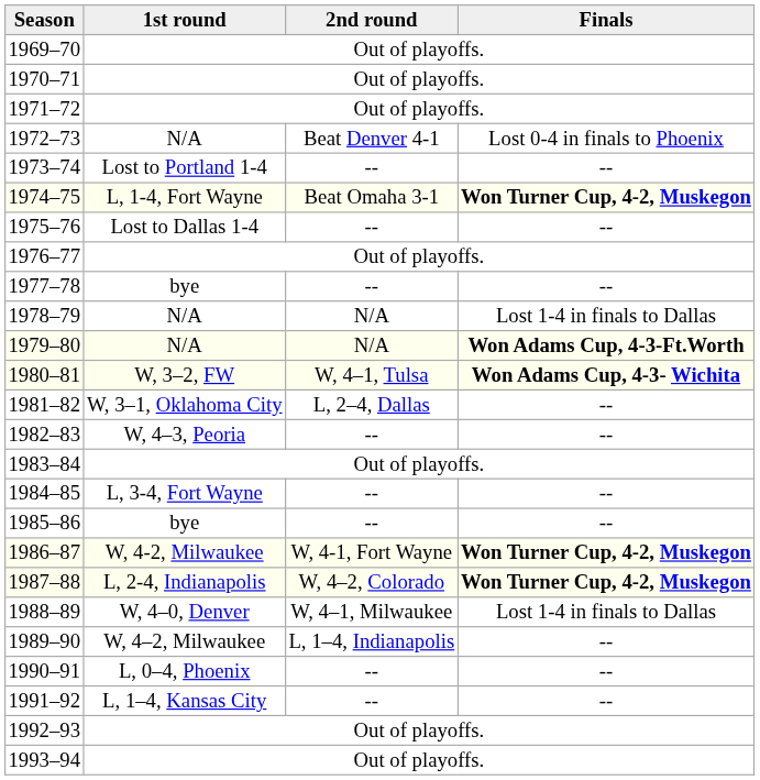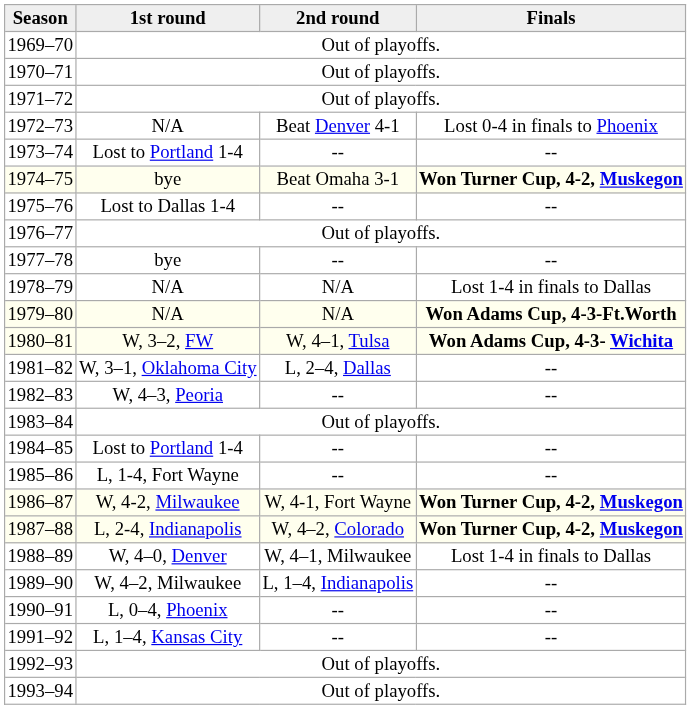 <table border="1" cellpadding="2" cellspacing="1" style="border: 1px #aaaaaa solid; border-collapse: collapse;">
 <tr bgcolor="#efefef">
 <th>Season</th>
 <th>1st round</th>
 <th>2nd round</th>
 <th>Finals</th>
 </tr>
 <tr align="center">
 <td>1969–70</td>
 <td colspan="5">Out of playoffs.</td>
 </tr>
 <tr align="center">
 <td>1970–71</td>
 <td colspan="5">Out of playoffs.</td>
 </tr>
 <tr align="center">
 <td>1971–72</td>
 <td colspan="5">Out of playoffs.</td>
 </tr>
 <tr align="center">
 <td>1972–73</td>
 <td>N/A</td>
 <td>Beat <a href='#'>Denver</a> 4-1</td>
 <td>Lost 0-4 in finals to <a href='#'>Phoenix</a></td>
 </tr>
 <tr align="center">
 <td>1973–74</td>
 <td>Lost to <a href='#'>Portland</a> 1-4</td>
 <td>--</td>
 <td>--</td>
 </tr>
 <tr align="center" bgcolor="#ffffee">
 <td>1974–75</td>
-<td>L, 1-4, Fort Wayne</td>
+<td>bye</td>
 <td>Beat Omaha 3-1</td>
 <td><strong>Won Turner Cup, 4-2, <a href='#'>Muskegon</a></strong></td>
 </tr>
 <tr align="center">
 <td>1975–76</td>
 <td>Lost to Dallas 1-4</td>
 <td>--</td>
 <td>--</td>
 </tr>
 <tr align="center">
 <td>1976–77</td>
 <td colspan="5">Out of playoffs.</td>
 </tr>
 <tr align="center">
 <td>1977–78</td>
 <td>bye</td>
 <td>--</td>
 <td>--</td>
 </tr>
 <tr align="center">
 <td>1978–79</td>
 <td>N/A</td>
 <td>N/A</td>
 <td>Lost 1-4 in finals to Dallas</td>
 </tr>
 <tr align="center"  bgcolor="#ffffee">
 <td>1979–80</td>
 <td>N/A</td>
 <td>N/A</td>
 <td><strong>Won Adams Cup, 4-3-Ft.Worth</strong></td>
 </tr>
 <tr align="center"  bgcolor="#ffffee">
 <td>1980–81</td>
 <td>W, 3–2, <a href='#'>FW</a></td>
 <td>W, 4–1, <a href='#'>Tulsa</a></td>
 <td><strong>Won Adams Cup, 4-3- <a href='#'>Wichita</a></strong></td>
 </tr>
 <tr align="center">
 <td>1981–82</td>
 <td>W, 3–1, <a href='#'>Oklahoma City</a></td>
 <td>L, 2–4, <a href='#'>Dallas</a></td>
 <td>--</td>
 </tr>
 <tr align="center">
 <td>1982–83</td>
 <td>W, 4–3, <a href='#'>Peoria</a></td>
 <td>--</td>
 <td>--</td>
 </tr>
 <tr align="center">
 <td>1983–84</td>
 <td colspan="5">Out of playoffs.</td>
 </tr>
 <tr align="center">
 <td>1984–85</td>
-<td>L, 3-4, <a href='#'>Fort Wayne</a></td>
+<td>Lost to <a href='#'>Portland</a> 1-4</td>
 <td>--</td>
 <td>--</td>
 </tr>
 <tr align="center">
 <td>1985–86</td>
-<td>bye</td>
+<td>L, 1-4, Fort Wayne</td>
 <td>--</td>
 <td>--</td>
 </tr>
 <tr align="center"    bgcolor="#ffffee">
 <td>1986–87</td>
 <td>W, 4-2, <a href='#'>Milwaukee</a></td>
 <td>W, 4-1, Fort Wayne</td>
 <td><strong>Won Turner Cup, 4-2, <a href='#'>Muskegon</a></strong></td>
 </tr>
 <tr align="center"    bgcolor="#ffffee">
 <td>1987–88</td>
 <td>L, 2-4, <a href='#'>Indianapolis</a></td>
 <td>W, 4–2, <a href='#'>Colorado</a></td>
 <td><strong>Won Turner Cup, 4-2, <a href='#'>Muskegon</a></strong></td>
 </tr>
 <tr align="center">
 <td>1988–89</td>
 <td>W, 4–0, <a href='#'>Denver</a></td>
 <td>W, 4–1, Milwaukee</td>
 <td>Lost 1-4 in finals to Dallas</td>
 </tr>
 <tr align="center">
 <td>1989–90</td>
 <td>W, 4–2, Milwaukee</td>
 <td>L, 1–4, <a href='#'>Indianapolis</a></td>
 <td>--</td>
 </tr>
 <tr align="center">
 <td>1990–91</td>
 <td>L, 0–4, <a href='#'>Phoenix</a></td>
 <td>--</td>
 <td>--</td>
 </tr>
 <tr align="center">
 <td>1991–92</td>
 <td>L, 1–4, <a href='#'>Kansas City</a></td>
 <td>--</td>
 <td>--</td>
 </tr>
 <tr align="center">
 <td>1992–93</td>
 <td colspan="5">Out of playoffs.</td>
 </tr>
 <tr align="center">
 <td>1993–94</td>
 <td colspan="5">Out of playoffs.</td>
 </tr>
 </table>
